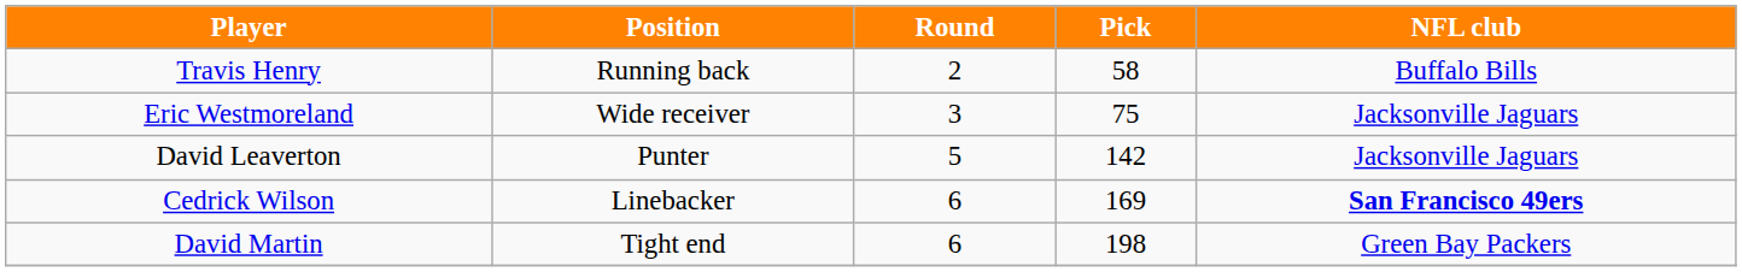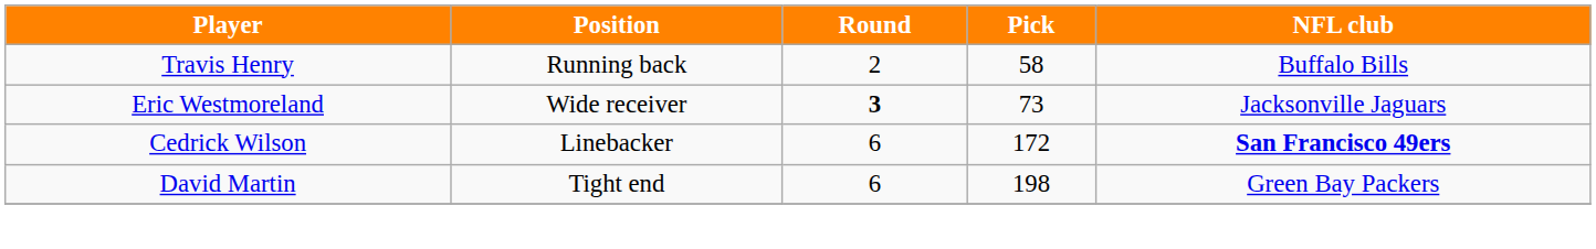 <table class="wikitable" width="80%">
 <tr align="center" style="background:#FF8200;color:#FFFFFF;">
 <td><strong>Player</strong></td>
 <td><strong>Position</strong></td>
 <td><strong>Round</strong></td>
 <td><strong>Pick</strong></td>
 <td><strong>NFL club</strong></td>
 </tr>
 <tr align="center" bgcolor="">
 <td><a href='#'>Travis Henry</a></td>
 <td>Running back</td>
 <td>2</td>
 <td>58</td>
 <td><a href='#'>Buffalo Bills</a></td>
 </tr>
 <tr align="center" bgcolor="">
 <td><a href='#'>Eric Westmoreland</a></td>
 <td>Wide receiver</td>
-<td>3</td>
-<td>75</td>
-<td><a href='#'>Jacksonville Jaguars</a></td>
-</tr>
-<tr align="center" bgcolor="">
-<td>David Leaverton</td>
-<td>Punter</td>
-<td>5</td>
-<td>142</td>
+<td><strong>3</strong></td>
+<td>73</td>
 <td><a href='#'>Jacksonville Jaguars</a></td>
 </tr>
 <tr align="center" bgcolor="">
 <td><a href='#'>Cedrick Wilson</a></td>
 <td>Linebacker</td>
 <td>6</td>
-<td>169</td>
+<td>172</td>
 <td><strong><a href='#'>San Francisco 49ers</a></strong></td>
 </tr>
 <tr align="center" bgcolor="">
 <td><a href='#'>David Martin</a></td>
 <td>Tight end</td>
 <td>6</td>
 <td>198</td>
 <td><a href='#'>Green Bay Packers</a></td>
 </tr>
 <tr align="center" bgcolor="">
 </tr>
 </table>
